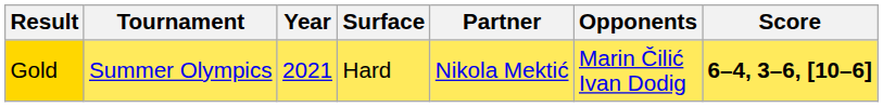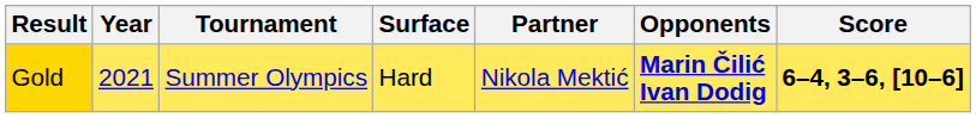 <table class="sortable wikitable">
 <tr>
 <th>Result</th>
+<th>Year</th>
 <th>Tournament</th>
-<th>Year</th>
 <th>Surface</th>
 <th>Partner</th>
 <th>Opponents</th>
 <th class=unsortable>Score</th>
 </tr>
 <tr bgcolor=FFEA5C>
 <td bgcolor=gold>Gold</td>
+<td><a href='#'>2021</a></td>
 <td><a href='#'>Summer Olympics</a></td>
-<td><a href='#'>2021</a></td>
 <td>Hard</td>
 <td> <a href='#'>Nikola Mektić</a></td>
-<td> <a href='#'>Marin Čilić</a> <br> <a href='#'>Ivan Dodig</a></td>
+<td><strong> <a href='#'>Marin Čilić</a> <br> <a href='#'>Ivan Dodig</a></strong></td>
 <td><strong>6–4, 3–6, [10–6]</strong></td>
 </tr>
 </table>
